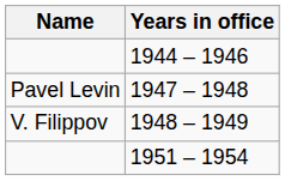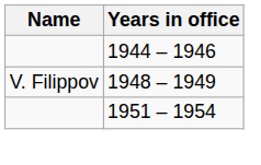 <table class="wikitable">
 <tr>
 <th>Name</th>
 <th>Years in office</th>
 </tr>
 <tr>
 <td></td>
 <td>1944 – 1946</td>
 </tr>
 <tr>
-<td>Pavel Levin</td>
-<td>1947 – 1948</td>
-</tr>
-<tr>
 <td>V. Filippov</td>
 <td>1948 – 1949</td>
 </tr>
 <tr>
 <td></td>
 <td>1951 – 1954</td>
 </tr>
 </table>
